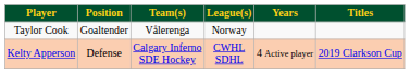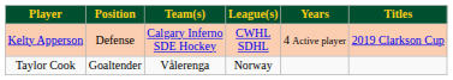 <table class="wikitable sortable">
 <tr align="center"  style=" background:#00502F;color:#FDD017;">
 <td><strong>Player</strong></td>
 <td><strong>Position</strong></td>
 <td><strong>Team(s)</strong></td>
 <td><strong>League(s)</strong></td>
 <td><strong>Years</strong></td>
 <td><strong>Titles</strong></td>
 </tr>
+<tr align="center" bgcolor="FBCEB1">
+<td><a href='#'>Kelty Apperson</a></td>
+<td>Defense</td>
+<td><a href='#'>Calgary Inferno</a><br><a href='#'>SDE Hockey</a></td>
+<td><a href='#'>CWHL</a><br><a href='#'>SDHL</a></td>
+<td>4 <small>Active player</small></td>
+<td><a href='#'>2019 Clarkson Cup</a></td>
+</tr>
 <tr align="center" bgcolor="">
 <td>Taylor Cook</td>
 <td>Goaltender</td>
 <td>Vålerenga</td>
 <td>Norway</td>
 <td></td>
 <td></td>
 </tr>
-<tr align="center" bgcolor="FBCEB1">
-<td><a href='#'>Kelty Apperson</a></td>
-<td>Defense</td>
-<td><a href='#'>Calgary Inferno</a><br><a href='#'>SDE Hockey</a></td>
-<td><a href='#'>CWHL</a><br><a href='#'>SDHL</a></td>
-<td>4 <small>Active player</small></td>
-<td><a href='#'>2019 Clarkson Cup</a></td>
-</tr>
 </table>
